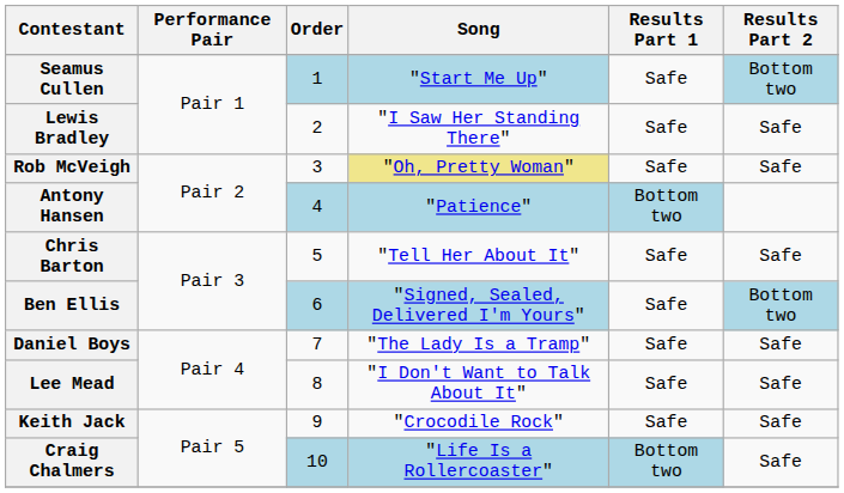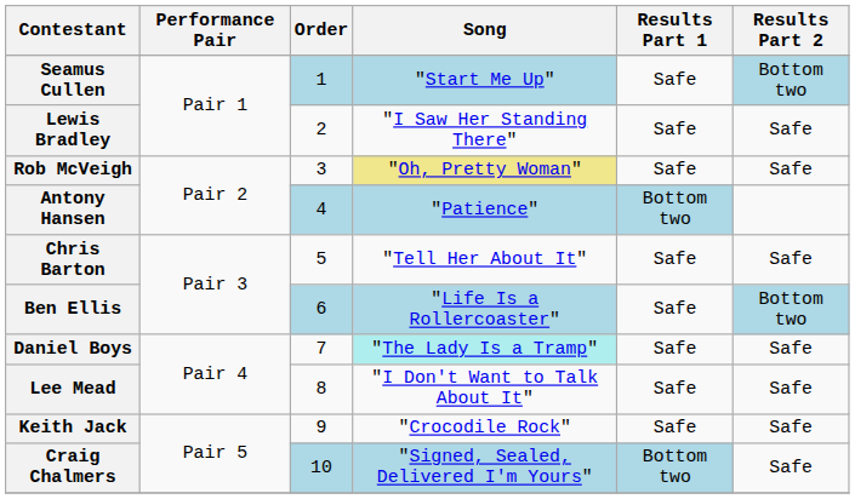 <table class="wikitable plainrowheaders" style="text-align:center;">
 <tr>
 <th scope="col">Contestant</th>
 <th scope="col">Performance Pair</th>
 <th scope="col">Order</th>
 <th scope="col">Song</th>
 <th scope="col">Results Part 1</th>
 <th scope="col">Results Part 2</th>
 </tr>
 <tr>
 </tr>
 <tr>
 <th scope="row">Seamus Cullen</th>
 <td rowspan="2">Pair 1</td>
 <td style = "background:lightblue">1</td>
 <td style = "background:lightblue">"<a href='#'>Start Me Up</a>"</td>
 <td>Safe</td>
 <td style = "background:lightblue">Bottom two</td>
 </tr>
 <tr>
 <th scope="row">Lewis Bradley</th>
 <td>2</td>
 <td>"<a href='#'>I Saw Her Standing There</a>"</td>
 <td>Safe</td>
 <td>Safe</td>
 </tr>
 <tr>
 <th scope="row">Rob McVeigh</th>
 <td rowspan="2">Pair 2</td>
 <td>3</td>
 <td style="background: khaki;">"<a href='#'>Oh, Pretty Woman</a>"</td>
 <td>Safe</td>
 <td>Safe</td>
 </tr>
 <tr>
 <th scope="row">Antony Hansen</th>
 <td style = "background:lightblue">4</td>
 <td style = "background:lightblue">"<a href='#'>Patience</a>"</td>
 <td style = "background:lightblue">Bottom two</td>
 <td></td>
 </tr>
 <tr>
 <th scope="row">Chris Barton</th>
 <td rowspan="2">Pair 3</td>
 <td>5</td>
 <td>"<a href='#'>Tell Her About It</a>"</td>
 <td>Safe</td>
 <td>Safe</td>
 </tr>
 <tr>
 <th scope="row">Ben Ellis</th>
 <td style = "background:lightblue">6</td>
-<td style = "background:lightblue">"<a href='#'>Signed, Sealed, Delivered I'm Yours</a>"</td>
+<td style = "background:lightblue">"<a href='#'>Life Is a Rollercoaster</a>"</td>
 <td>Safe</td>
 <td style = "background:lightblue">Bottom two</td>
 </tr>
 <tr>
 <th scope="row">Daniel Boys</th>
 <td rowspan="2">Pair 4</td>
 <td>7</td>
-<td>"<a href='#'>The Lady Is a Tramp</a>"</td>
+<td style="background: paleturquoise;">"<a href='#'>The Lady Is a Tramp</a>"</td>
 <td>Safe</td>
 <td>Safe</td>
 </tr>
 <tr>
 <th scope="row">Lee Mead</th>
 <td>8</td>
 <td>"<a href='#'>I Don't Want to Talk About It</a>"</td>
 <td>Safe</td>
 <td>Safe</td>
 </tr>
 <tr>
 <th scope="row">Keith Jack</th>
 <td rowspan="2">Pair 5</td>
 <td>9</td>
 <td>"<a href='#'>Crocodile Rock</a>"</td>
 <td>Safe</td>
 <td>Safe</td>
 </tr>
 <tr>
 <th scope="row">Craig Chalmers</th>
 <td style = "background:lightblue">10</td>
-<td style = "background:lightblue">"<a href='#'>Life Is a Rollercoaster</a>"</td>
+<td style = "background:lightblue">"<a href='#'>Signed, Sealed, Delivered I'm Yours</a>"</td>
 <td style = "background:lightblue">Bottom two</td>
 <td>Safe</td>
 </tr>
 <tr>
 </tr>
 </table>
